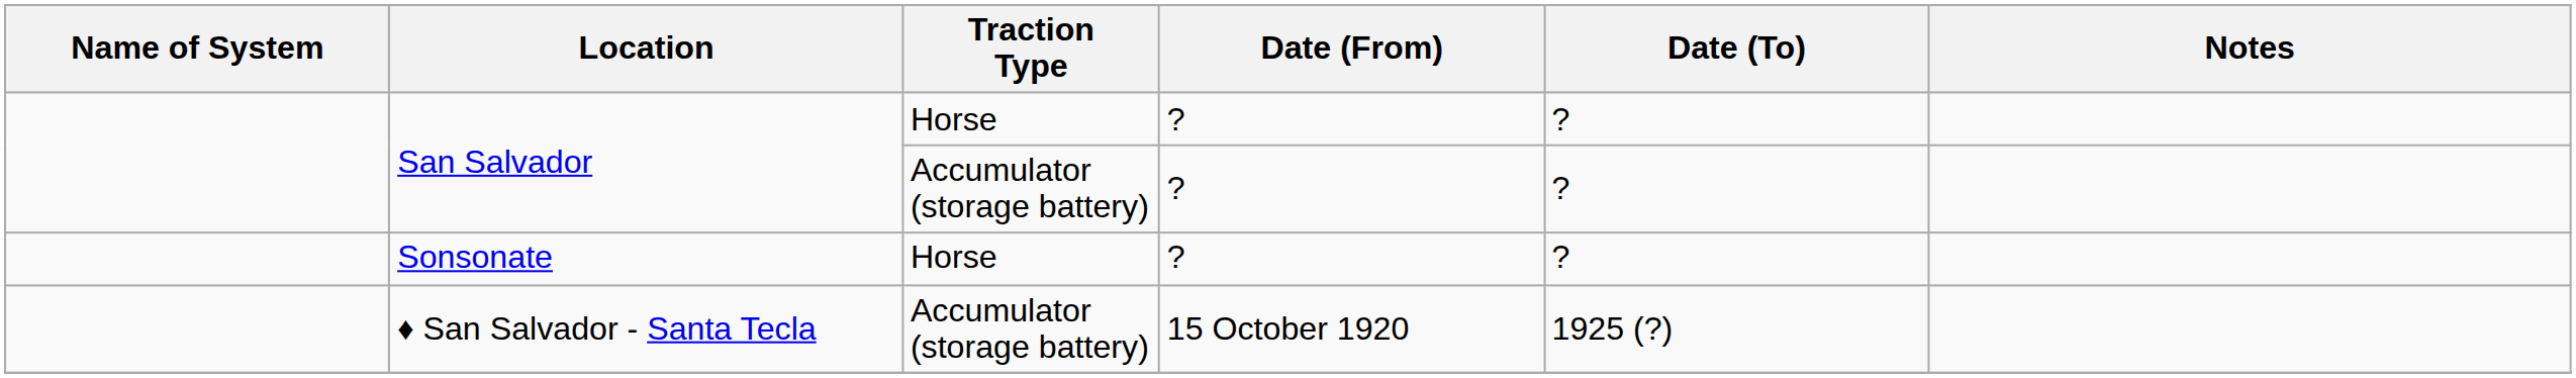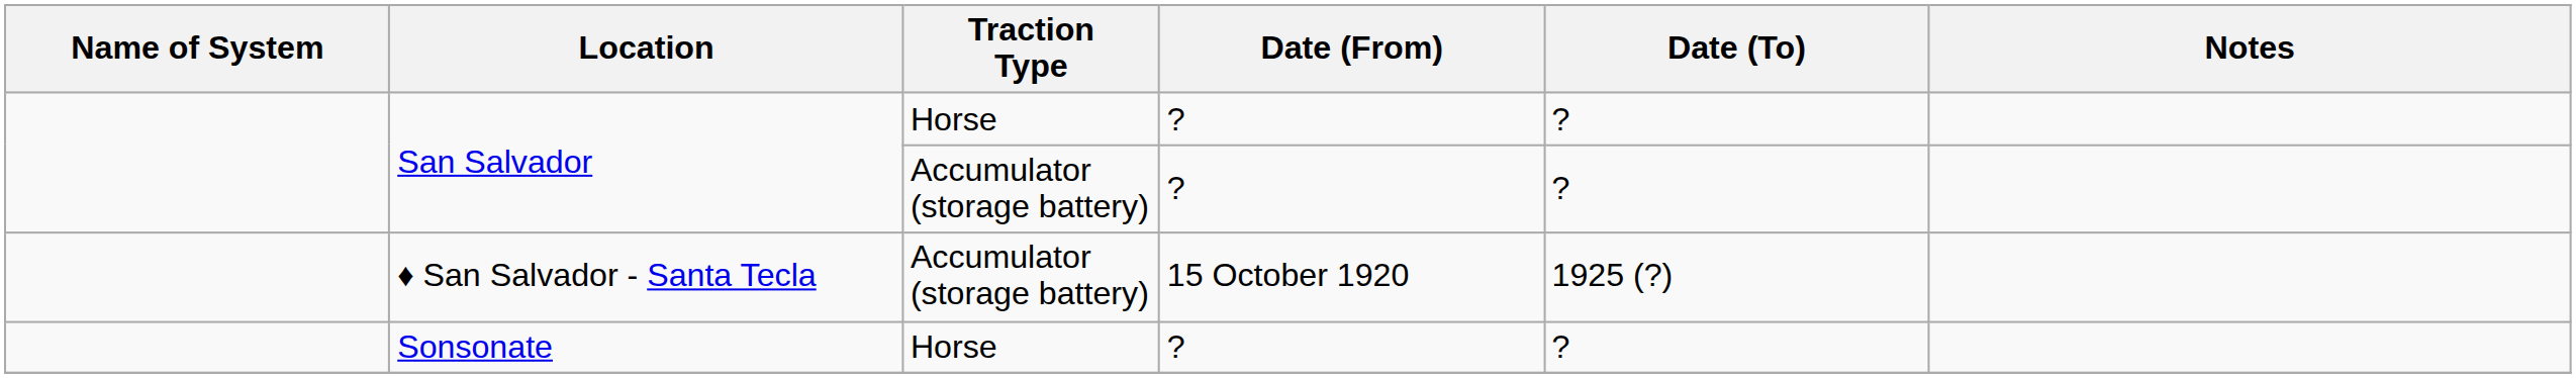 <table class="wikitable" width=100%>
 <tr>
 <th width=15%>Name of System</th>
 <th width=20%>Location</th>
 <th width=10%>Traction<br>Type</th>
 <th width=15%>Date (From)</th>
 <th width=15%>Date (To)</th>
 <th width=25%>Notes</th>
 </tr>
 <tr>
 <td rowspan="2"> </td>
 <td rowspan="2"><a href='#'>San Salvador</a></td>
 <td>Horse</td>
 <td>?</td>
 <td>?</td>
 <td> </td>
 </tr>
 <tr>
 <td>Accumulator (storage battery)</td>
 <td>?</td>
 <td>?</td>
 <td> </td>
 </tr>
 <tr>
 <td> </td>
+<td>♦ San Salvador - <a href='#'>Santa Tecla</a></td>
+<td>Accumulator (storage battery)</td>
+<td>15 October 1920</td>
+<td>1925 (?)</td>
+<td> </td>
+</tr>
+<tr>
+<td> </td>
 <td><a href='#'>Sonsonate</a></td>
 <td>Horse</td>
 <td>?</td>
 <td>?</td>
 <td> </td>
 </tr>
 <tr>
-<td> </td>
-<td>♦ San Salvador - <a href='#'>Santa Tecla</a></td>
-<td>Accumulator (storage battery)</td>
-<td>15 October 1920</td>
-<td>1925 (?)</td>
-<td> </td>
-</tr>
-<tr>
 </tr>
 </table>
